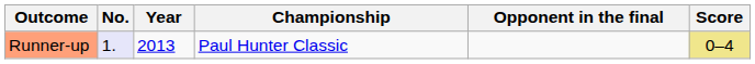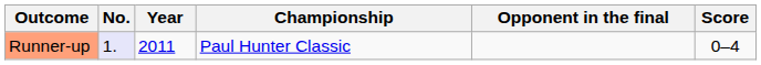 <table class="sortable wikitable">
 <tr>
 <th width="80">Outcome</th>
 <th width="20">No.</th>
 <th width="50">Year</th>
 <th width="250">Championship</th>
 <th width="200">Opponent in the final</th>
 <th width="50">Score</th>
 </tr>
 <tr>
 <td style="background:#ffa07a;">Runner-up</td>
 <td style="background: lavender;">1.</td>
-<td><a href='#'>2013</a></td>
+<td><a href='#'>2011</a></td>
 <td><a href='#'>Paul Hunter Classic</a></td>
 <td> </td>
-<td align="center" style="background: khaki;">0–4</td>
+<td align="center">0–4</td>
 </tr>
 </table>
